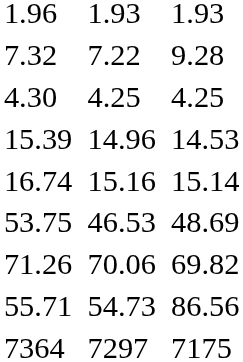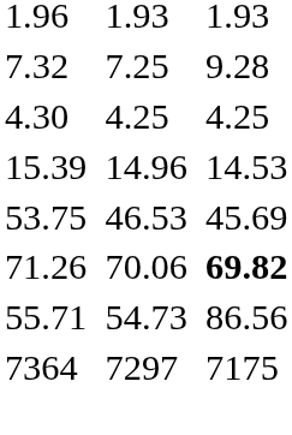 <table>
 <tr>
 <td></td>
 <td></td>
 <td>1.96</td>
 <td></td>
 <td>1.93</td>
 <td></td>
 <td>1.93</td>
 </tr>
 <tr>
 <td></td>
 <td></td>
 <td>7.32</td>
 <td></td>
-<td>7.22</td>
+<td>7.25</td>
 <td></td>
 <td>9.28</td>
 </tr>
 <tr>
 <td></td>
 <td></td>
 <td>4.30 </td>
 <td></td>
 <td>4.25</td>
 <td></td>
 <td>4.25</td>
 </tr>
 <tr>
 <td></td>
 <td></td>
 <td>15.39 </td>
 <td></td>
 <td>14.96</td>
 <td></td>
 <td>14.53</td>
 </tr>
 <tr>
 <td></td>
 <td></td>
-<td>16.74 </td>
-<td></td>
-<td>15.16</td>
-<td></td>
-<td>15.14</td>
-</tr>
-<tr>
-<td></td>
-<td></td>
 <td>53.75 </td>
 <td></td>
 <td>46.53</td>
 <td></td>
-<td>48.69</td>
+<td>45.69</td>
 </tr>
 <tr>
 <td></td>
 <td></td>
 <td>71.26</td>
 <td></td>
 <td>70.06</td>
 <td></td>
-<td>69.82</td>
+<td><strong>69.82</strong></td>
 </tr>
 <tr>
 <td></td>
 <td></td>
 <td>55.71</td>
 <td></td>
 <td>54.73</td>
 <td></td>
 <td>86.56</td>
 </tr>
 <tr>
 <td></td>
 <td></td>
 <td>7364 </td>
 <td></td>
 <td>7297</td>
 <td></td>
 <td>7175</td>
 </tr>
 </table>
